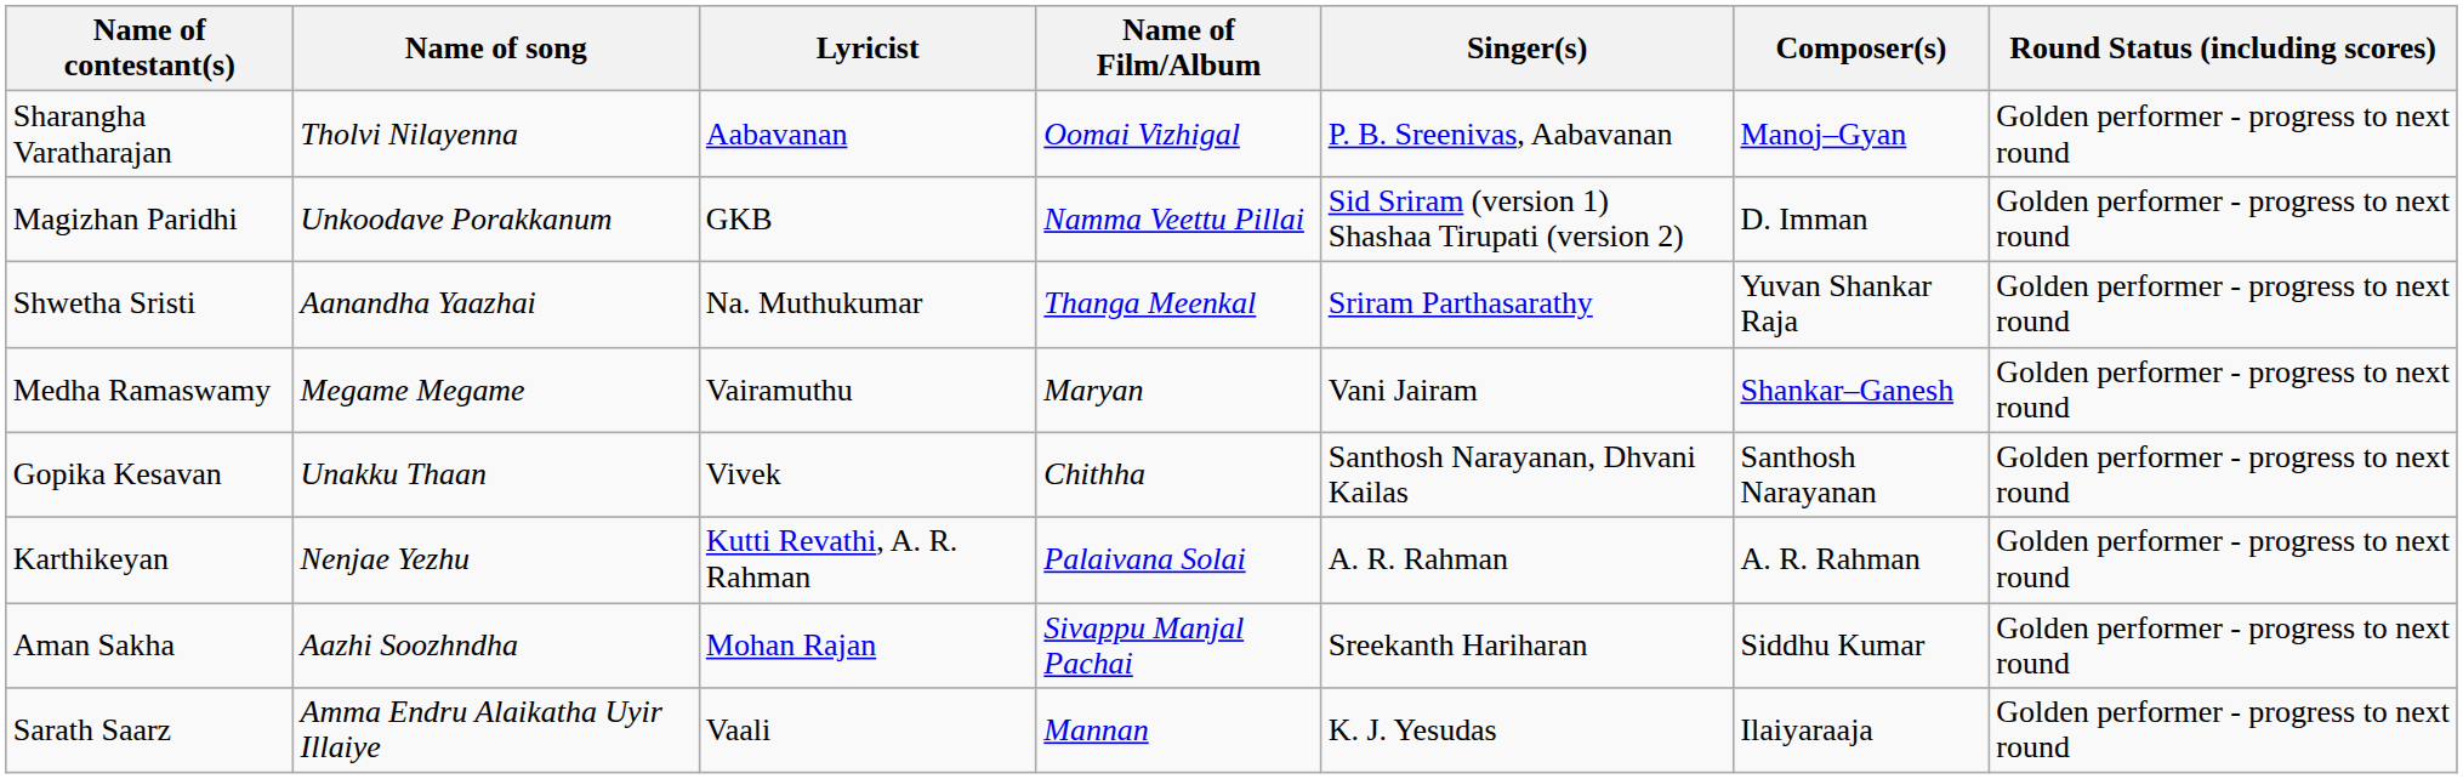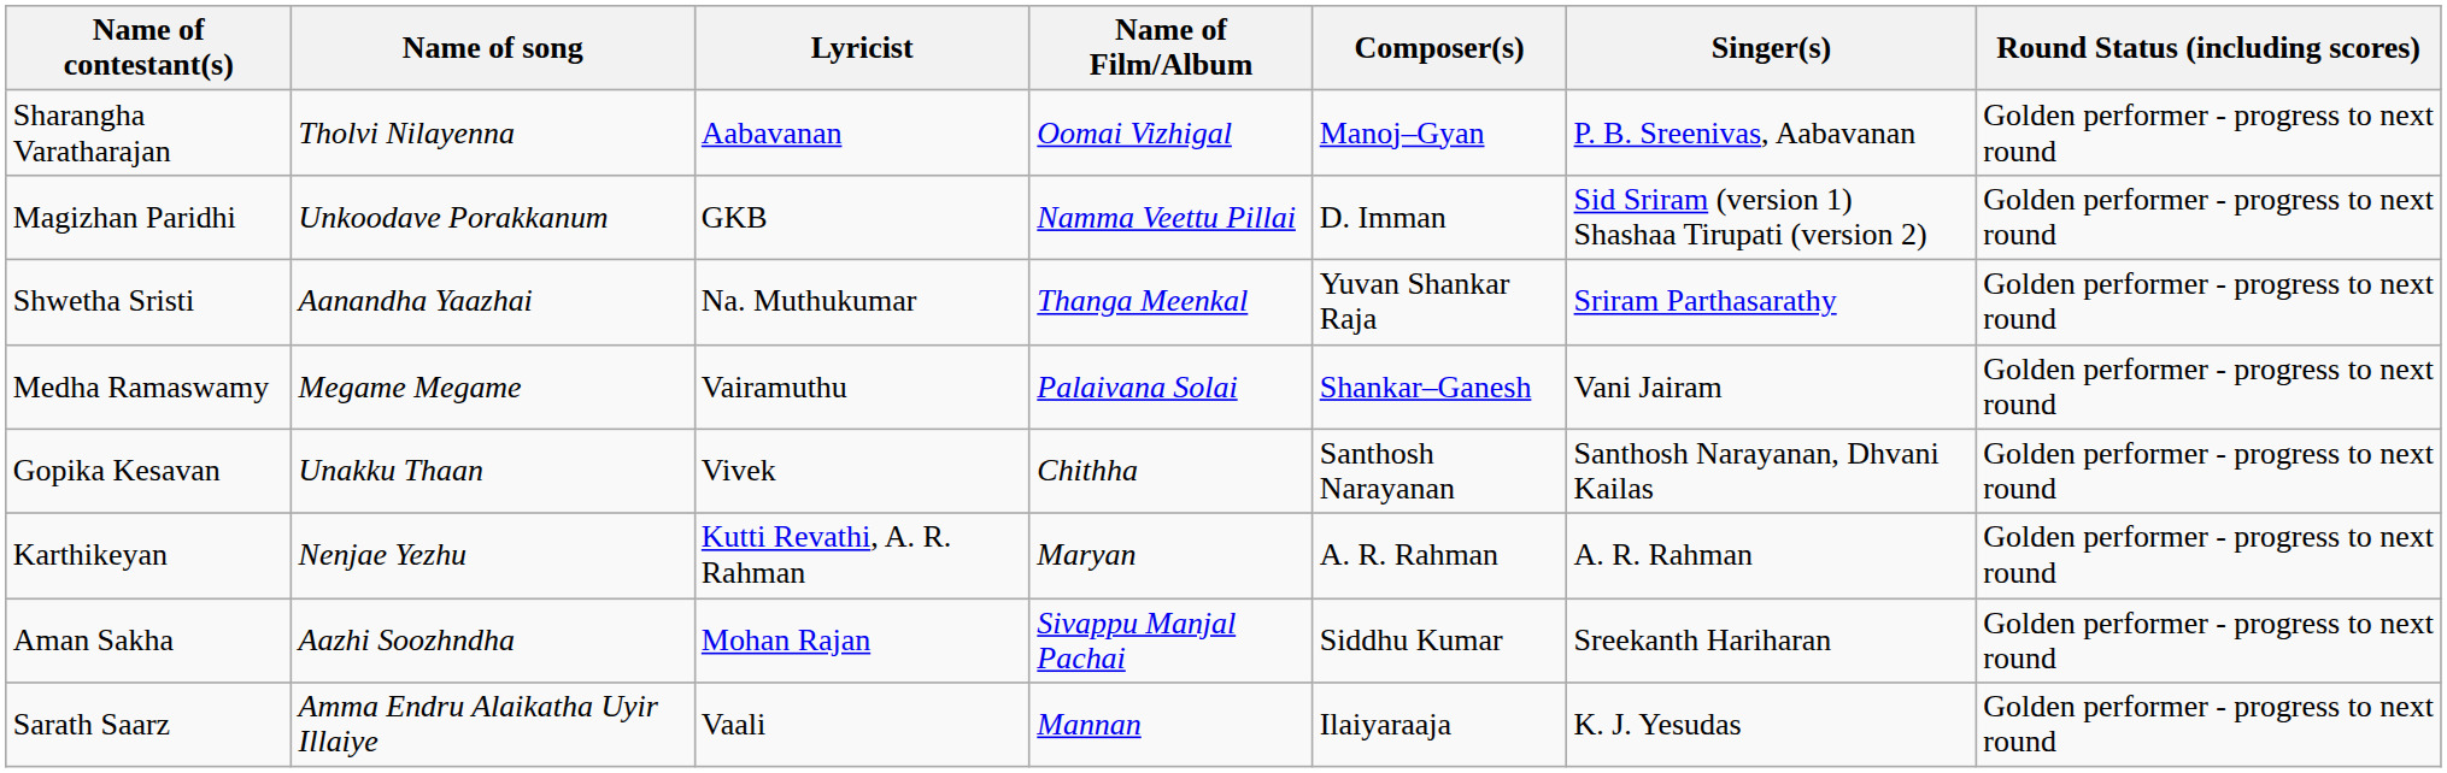 <table class="wikitable">
 <tr>
 <th>Name of contestant(s)</th>
 <th>Name of song</th>
 <th>Lyricist</th>
 <th>Name of Film/Album</th>
+<th>Composer(s)</th>
 <th>Singer(s)</th>
-<th>Composer(s)</th>
 <th>Round Status (including scores)</th>
 </tr>
 <tr>
 <td>Sharangha Varatharajan</td>
 <td><em>Tholvi Nilayenna</em></td>
 <td><a href='#'>Aabavanan</a></td>
 <td><a href='#'><em>Oomai Vizhigal</em></a></td>
+<td><a href='#'>Manoj–Gyan</a></td>
 <td><a href='#'>P. B. Sreenivas</a>, Aabavanan</td>
-<td><a href='#'>Manoj–Gyan</a></td>
 <td>Golden performer - progress to next round</td>
 </tr>
 <tr>
 <td>Magizhan Paridhi</td>
 <td><em>Unkoodave Porakkanum</em></td>
 <td>GKB</td>
 <td><a href='#'><em>Namma Veettu Pillai</em></a></td>
+<td>D. Imman</td>
 <td><a href='#'>Sid Sriram</a> (version 1)<br>Shashaa Tirupati (version 2)</td>
-<td>D. Imman</td>
 <td>Golden performer - progress to next round</td>
 </tr>
 <tr>
 <td>Shwetha Sristi</td>
 <td><em>Aanandha Yaazhai</em></td>
 <td>Na. Muthukumar</td>
 <td><a href='#'><em>Thanga Meenkal</em></a></td>
+<td>Yuvan Shankar Raja</td>
 <td><a href='#'>Sriram Parthasarathy</a></td>
-<td>Yuvan Shankar Raja</td>
 <td>Golden performer - progress to next round</td>
 </tr>
 <tr>
 <td>Medha Ramaswamy</td>
 <td><em>Megame Megame</em></td>
 <td>Vairamuthu</td>
-<td><em>Maryan</em></td>
+<td><a href='#'><em>Palaivana Solai</em></a></td>
+<td><a href='#'>Shankar–Ganesh</a></td>
 <td>Vani Jairam</td>
-<td><a href='#'>Shankar–Ganesh</a></td>
 <td>Golden performer - progress to next round</td>
 </tr>
 <tr>
 <td>Gopika Kesavan</td>
 <td><em>Unakku Thaan</em></td>
 <td>Vivek</td>
 <td><em>Chithha</em></td>
+<td>Santhosh Narayanan</td>
 <td>Santhosh Narayanan, Dhvani Kailas</td>
-<td>Santhosh Narayanan</td>
 <td>Golden performer - progress to next round</td>
 </tr>
 <tr>
 <td>Karthikeyan</td>
 <td><em>Nenjae Yezhu</em></td>
 <td><a href='#'>Kutti Revathi</a>, A. R. Rahman</td>
-<td><a href='#'><em>Palaivana Solai</em></a></td>
+<td><em>Maryan</em></td>
 <td>A. R. Rahman</td>
 <td>A. R. Rahman</td>
 <td>Golden performer - progress to next round</td>
 </tr>
 <tr>
 <td>Aman Sakha</td>
 <td><em>Aazhi Soozhndha</em></td>
 <td><a href='#'>Mohan Rajan</a></td>
 <td><a href='#'><em>Sivappu Manjal Pachai</em></a></td>
+<td>Siddhu Kumar</td>
 <td>Sreekanth Hariharan</td>
-<td>Siddhu Kumar</td>
 <td>Golden performer - progress to next round</td>
 </tr>
 <tr>
 <td>Sarath Saarz</td>
 <td><em>Amma Endru Alaikatha Uyir Illaiye</em></td>
 <td>Vaali</td>
 <td><a href='#'><em>Mannan</em></a></td>
+<td>Ilaiyaraaja</td>
 <td>K. J. Yesudas</td>
-<td>Ilaiyaraaja</td>
 <td>Golden performer - progress to next round</td>
 </tr>
 </table>
